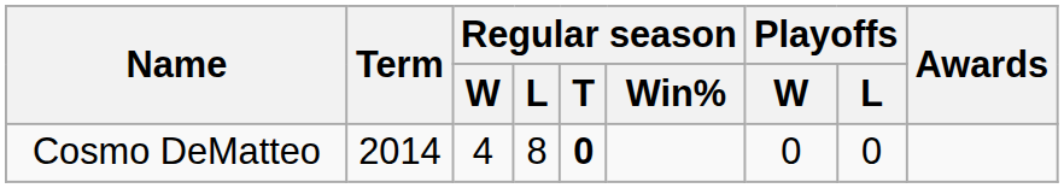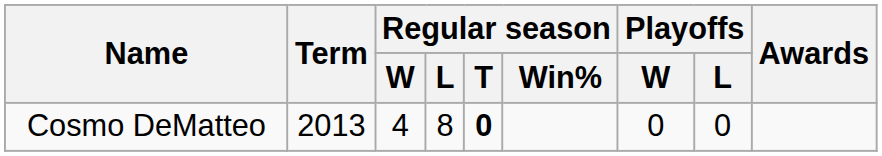 <table class="wikitable">
 <tr>
 <th rowspan="2" style="width:140px;">Name</th>
 <th rowspan="2">Term</th>
 <th colspan="4">Regular season</th>
 <th colspan="2">Playoffs</th>
 <th rowspan="2">Awards</th>
 </tr>
 <tr>
 <th>W</th>
 <th>L</th>
 <th>T</th>
 <th>Win%</th>
 <th>W</th>
 <th>L</th>
 </tr>
 <tr>
 <td style="text-align:center;">Cosmo DeMatteo</td>
-<td style="text-align:center;">2014</td>
+<td style="text-align:center;">2013</td>
 <td style="text-align:center;">4</td>
 <td style="text-align:center;">8</td>
 <td style="text-align:center;"><strong>0</strong></td>
 <td style="text-align:center;"></td>
 <td style="text-align:center;">0</td>
 <td style="text-align:center;">0</td>
 <td style="text-align:center;"></td>
 </tr>
 </table>
